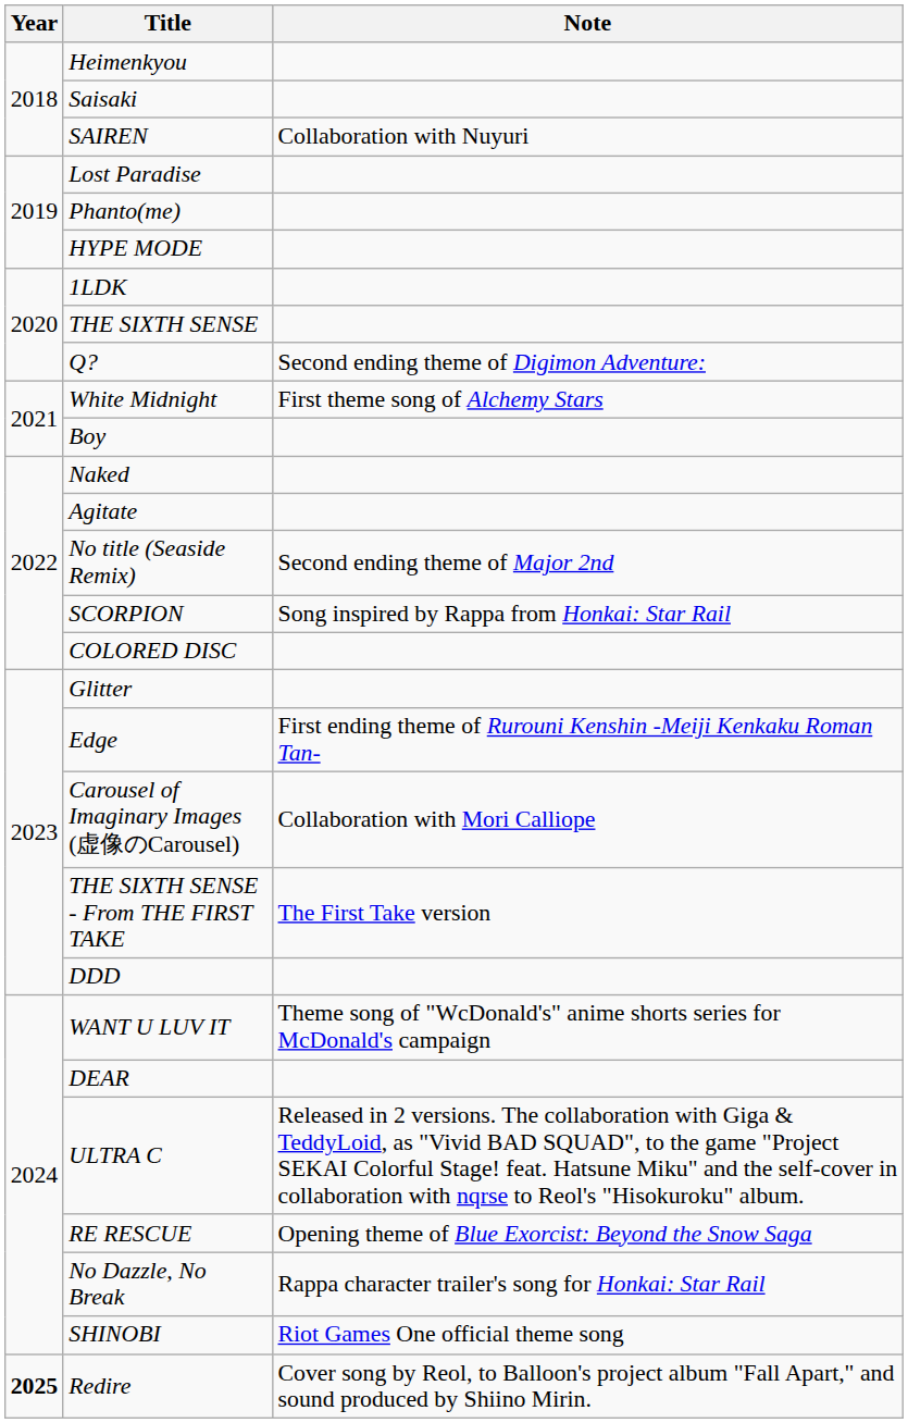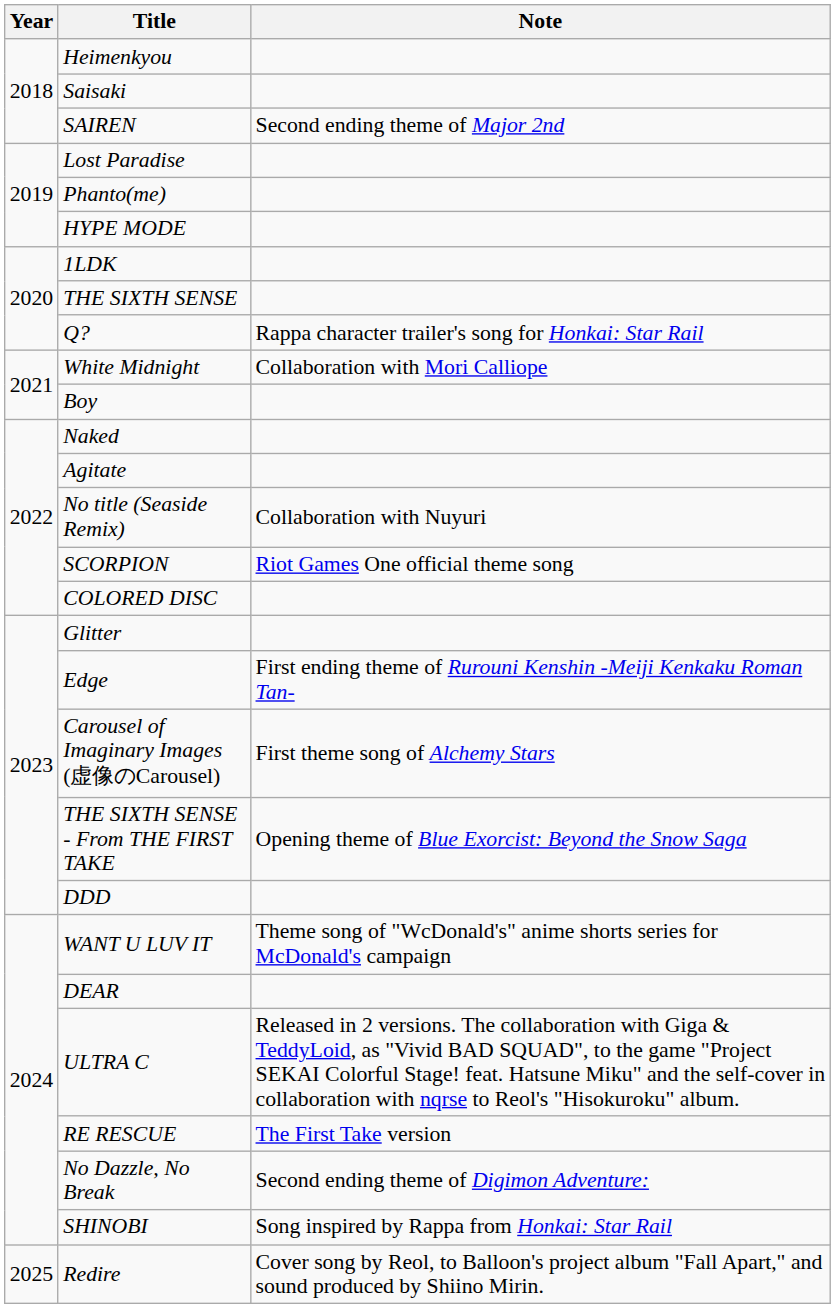 <table class="wikitable">
 <tr>
 <th>Year</th>
 <th>Title</th>
 <th><strong>Note</strong></th>
 </tr>
 <tr>
 <td rowspan="3">2018</td>
 <td><em>Heimenkyou</em></td>
 <td></td>
 </tr>
 <tr>
 <td><em>Saisaki</em></td>
 <td></td>
 </tr>
 <tr>
 <td><em>SAIREN</em></td>
-<td>Collaboration with Nuyuri</td>
+<td>Second ending theme of <em><a href='#'>Major 2nd</a></em></td>
 </tr>
 <tr>
 <td rowspan="3">2019</td>
 <td><em>Lost Paradise</em></td>
 <td></td>
 </tr>
 <tr>
 <td><em>Phanto(me)</em></td>
 <td></td>
 </tr>
 <tr>
 <td><em>HYPE MODE</em></td>
 <td></td>
 </tr>
 <tr>
 <td rowspan="3">2020</td>
 <td><em>1LDK</em></td>
 <td></td>
 </tr>
 <tr>
 <td><em>THE SIXTH SENSE</em></td>
 <td></td>
 </tr>
 <tr>
 <td><em>Q?</em></td>
-<td>Second ending theme of <a href='#'><em>Digimon Adventure:</em></a></td>
+<td>Rappa character trailer's song for <em><a href='#'>Honkai: Star Rail</a></em></td>
 </tr>
 <tr>
 <td rowspan="2">2021</td>
 <td><em>White Midnight</em></td>
-<td>First theme song of <em><a href='#'>Alchemy Stars</a></em></td>
+<td>Collaboration with <a href='#'>Mori Calliope</a></td>
 </tr>
 <tr>
 <td><em>Boy</em></td>
 <td></td>
 </tr>
 <tr>
 <td rowspan="5">2022</td>
 <td><em>Naked</em></td>
 <td></td>
 </tr>
 <tr>
 <td><em>Agitate</em></td>
 <td></td>
 </tr>
 <tr>
 <td><em>No title (Seaside Remix)</em></td>
-<td>Second ending theme of <em><a href='#'>Major 2nd</a></em></td>
+<td>Collaboration with Nuyuri</td>
 </tr>
 <tr>
 <td><em>SCORPION</em></td>
-<td>Song inspired by Rappa from <em><a href='#'>Honkai: Star Rail</a></em></td>
+<td><a href='#'>Riot Games</a> One official theme song</td>
 </tr>
 <tr>
 <td><em>COLORED DISC</em></td>
 <td></td>
 </tr>
 <tr>
 <td rowspan="5">2023</td>
 <td><em>Glitter</em></td>
 <td></td>
 </tr>
 <tr>
 <td><em>Edge</em></td>
 <td>First ending theme of <a href='#'><em>Rurouni Kenshin -Meiji Kenkaku Roman Tan-</em></a></td>
 </tr>
 <tr>
 <td><em>Carousel of Imaginary Images</em> (虚像のCarousel)</td>
-<td>Collaboration with <a href='#'>Mori Calliope</a></td>
+<td>First theme song of <em><a href='#'>Alchemy Stars</a></em></td>
 </tr>
 <tr>
 <td><em>THE SIXTH SENSE - From THE FIRST TAKE</em></td>
-<td><a href='#'>The First Take</a> version</td>
+<td>Opening theme of <em><a href='#'>Blue Exorcist: Beyond the Snow Saga</a></em></td>
 </tr>
 <tr>
 <td><em>DDD</em></td>
 <td></td>
 </tr>
 <tr>
 <td rowspan="6">2024</td>
 <td><em>WANT U LUV IT</em></td>
 <td>Theme song of "WcDonald's" anime shorts series for <a href='#'>McDonald's</a> campaign</td>
 </tr>
 <tr>
 <td><em>DEAR</em></td>
 <td></td>
 </tr>
 <tr>
 <td><em>ULTRA C</em></td>
 <td>Released in 2 versions. The collaboration with Giga & <a href='#'>TeddyLoid</a>, as "Vivid BAD SQUAD", to the game "Project SEKAI Colorful Stage! feat. Hatsune Miku" and the self-cover in collaboration with <a href='#'>nqrse</a> to Reol's "Hisokuroku" album.</td>
 </tr>
 <tr>
 <td><em>RE RESCUE</em></td>
-<td>Opening theme of <em><a href='#'>Blue Exorcist: Beyond the Snow Saga</a></em></td>
+<td><a href='#'>The First Take</a> version</td>
 </tr>
 <tr>
 <td><em>No Dazzle, No Break</em></td>
-<td>Rappa character trailer's song for <em><a href='#'>Honkai: Star Rail</a></em></td>
+<td>Second ending theme of <a href='#'><em>Digimon Adventure:</em></a></td>
 </tr>
 <tr>
 <td><em>SHINOBI</em></td>
-<td><a href='#'>Riot Games</a> One official theme song</td>
+<td>Song inspired by Rappa from <em><a href='#'>Honkai: Star Rail</a></em></td>
 </tr>
 <tr>
-<td rowspan="1"><strong>2025</strong></td>
+<td rowspan="1">2025</td>
 <td><em>Redire </em></td>
 <td>Cover song by Reol, to Balloon's project album "Fall Apart," and sound produced by Shiino Mirin.</td>
 </tr>
 <tr>
 </tr>
 </table>
